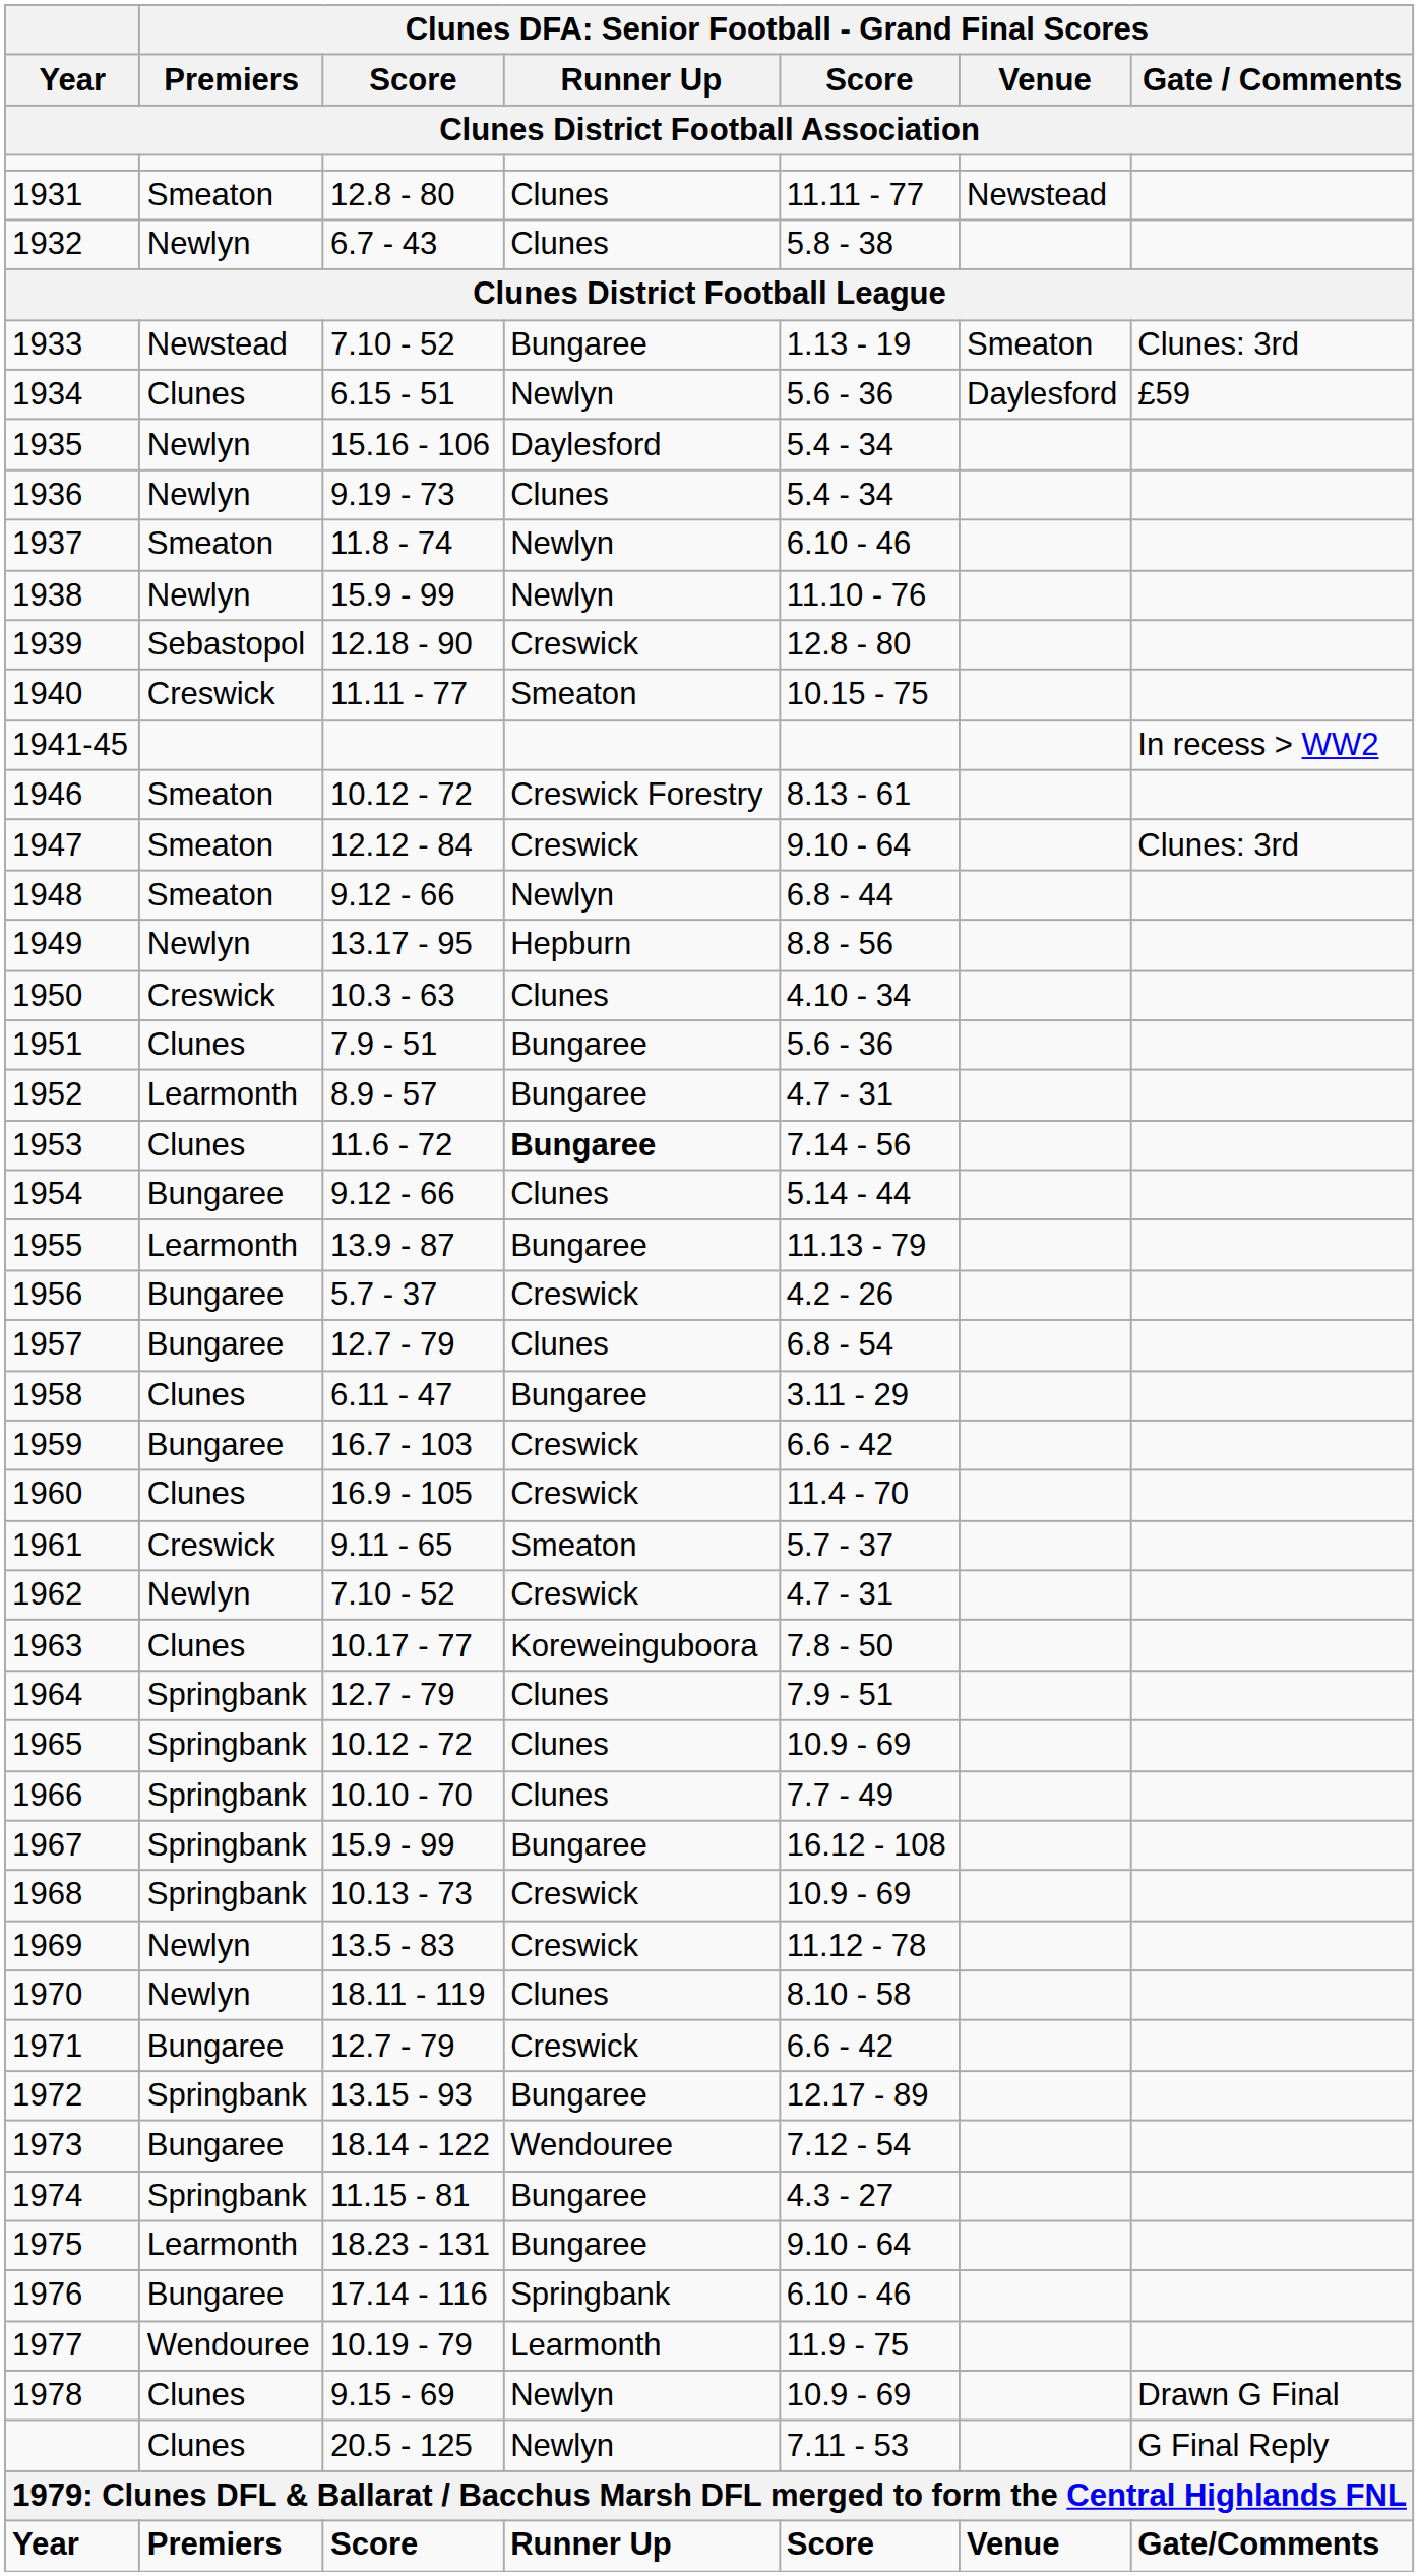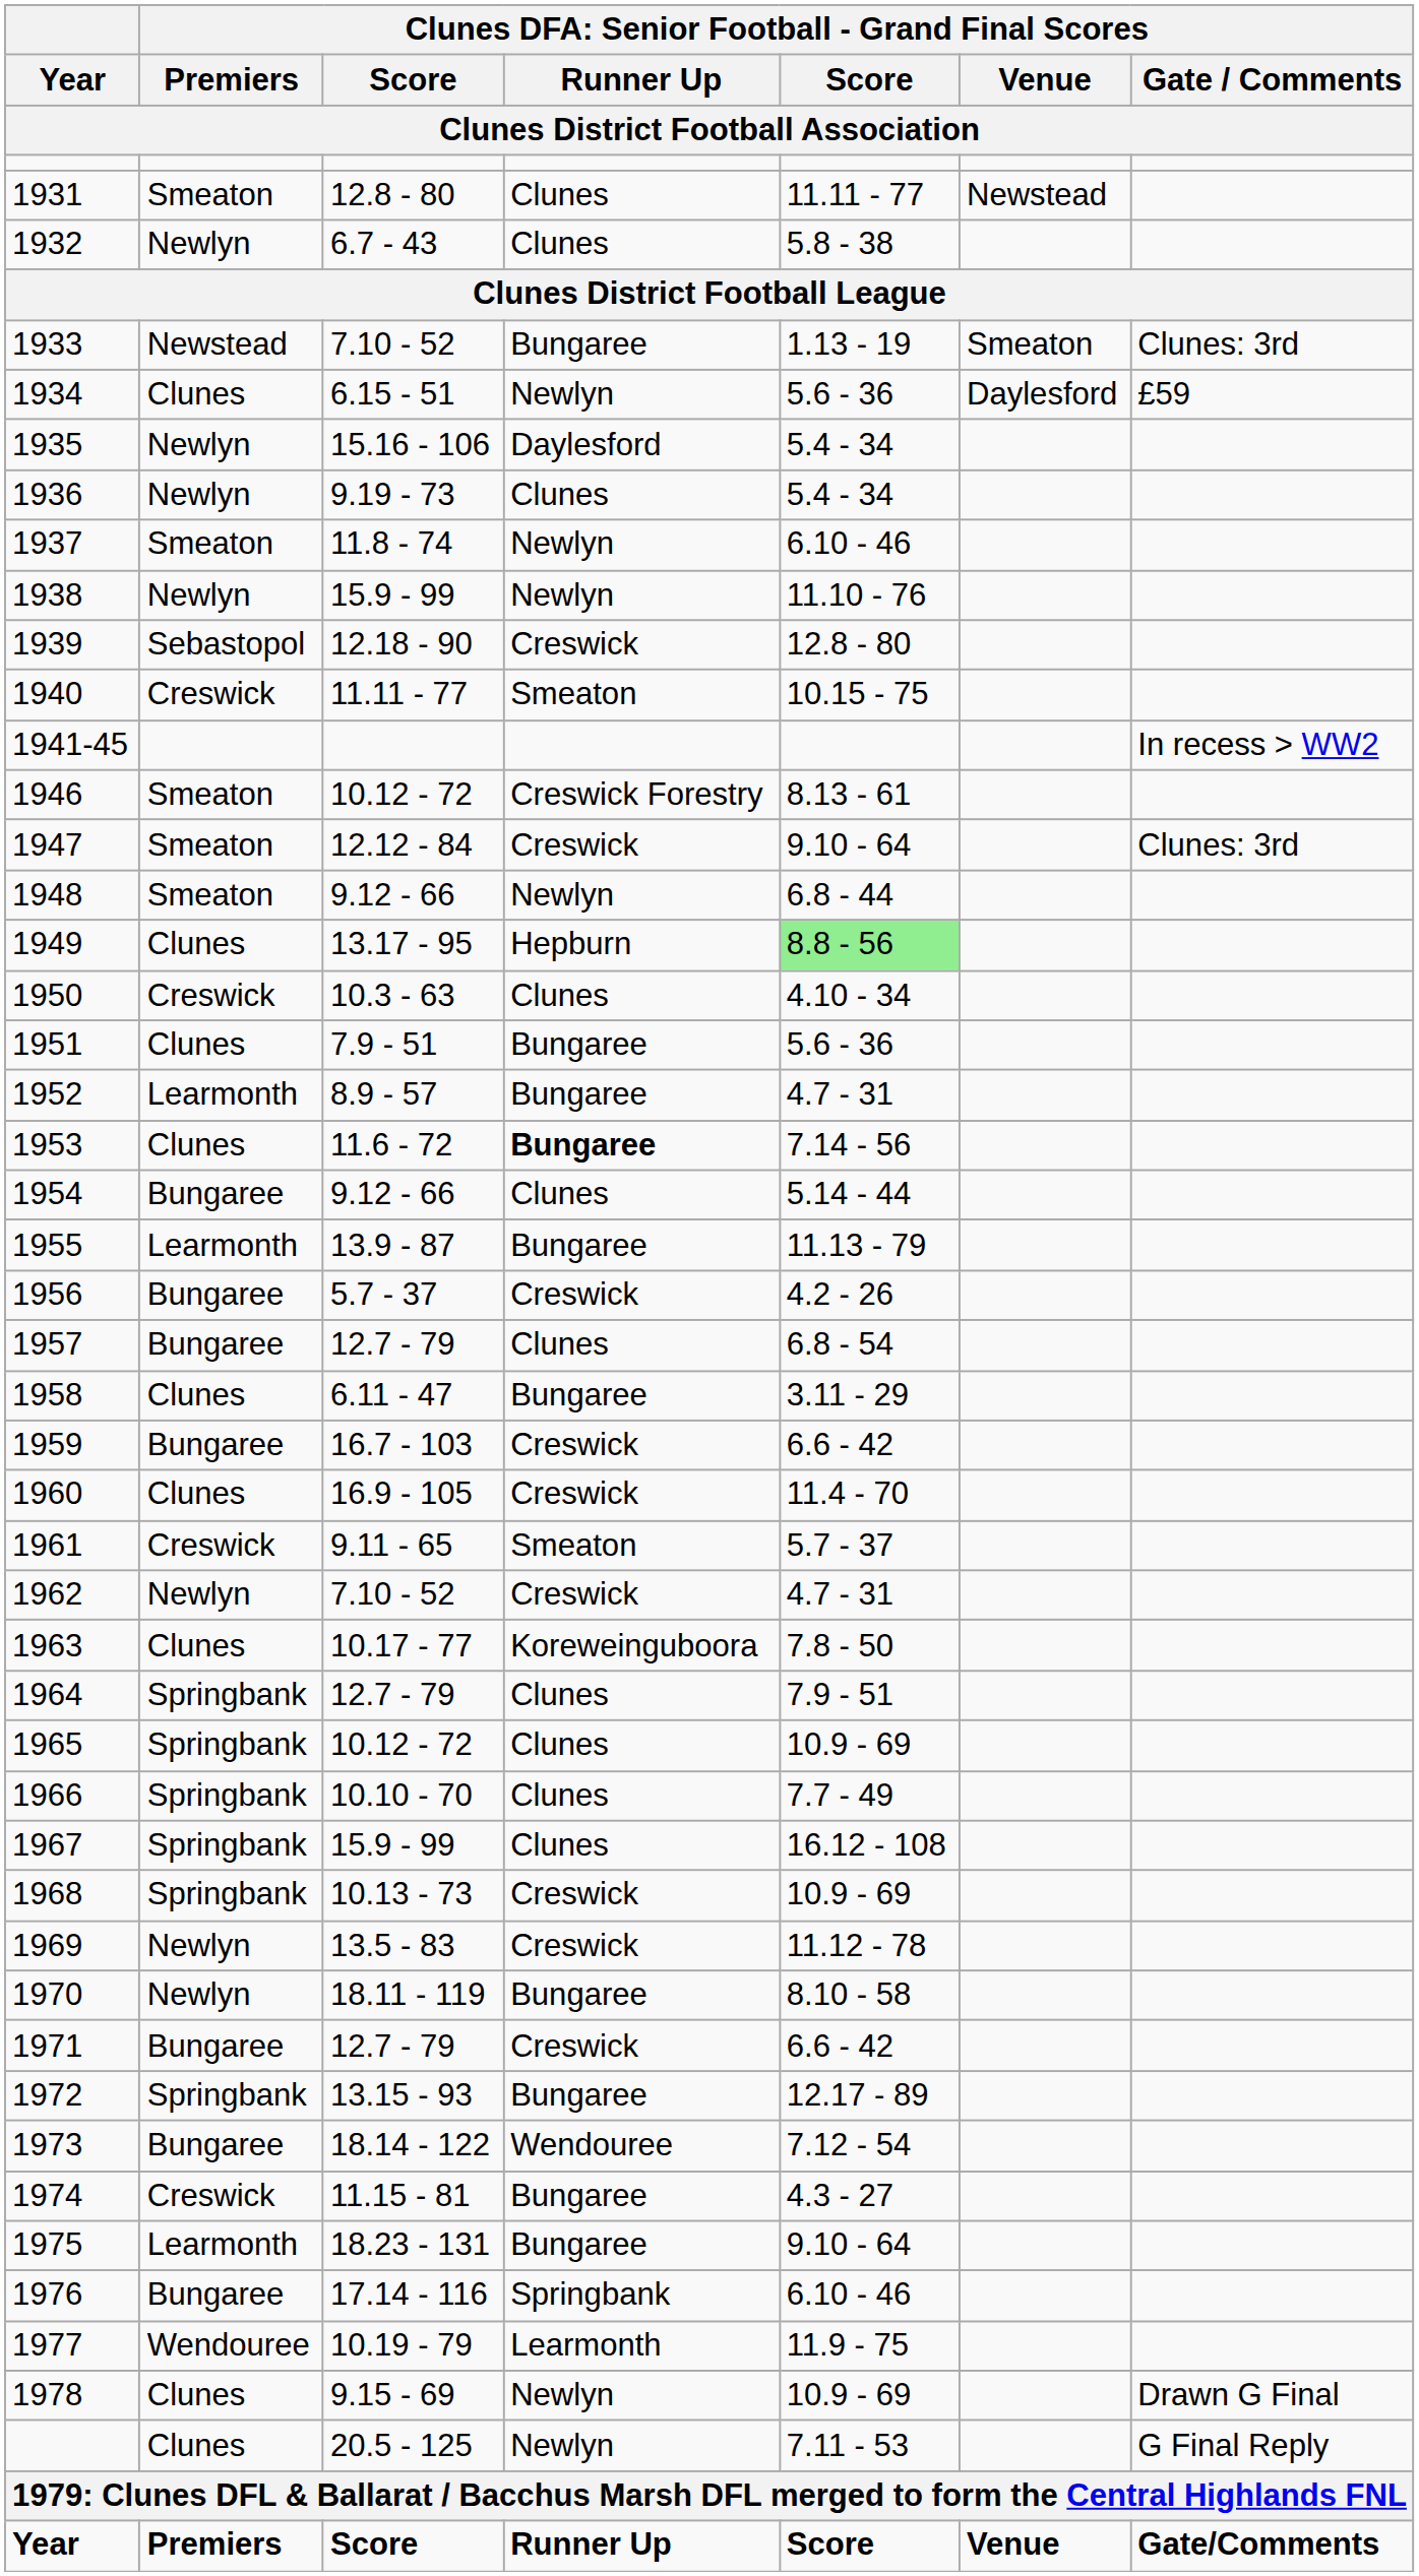 <table class="wikitable collapsible collapsed">
 <tr>
 <th></th>
 <th colspan=9>Clunes DFA: Senior Football - Grand Final Scores</th>
 </tr>
 <tr>
 <th>Year</th>
 <th><span><strong>Premiers</strong></span></th>
 <th>Score</th>
 <th>Runner Up</th>
 <th>Score</th>
 <th>Venue</th>
 <th>Gate / Comments</th>
 </tr>
 <tr>
 <th colspan=10>Clunes District Football Association</th>
 </tr>
 <tr>
 <td></td>
 <td></td>
 <td></td>
 <td></td>
 <td></td>
 <td></td>
 <td></td>
 </tr>
 <tr>
 <td>1931</td>
 <td>Smeaton</td>
 <td>12.8 - 80</td>
 <td>Clunes</td>
 <td>11.11 - 77</td>
 <td>Newstead</td>
 <td></td>
 </tr>
 <tr>
 <td>1932</td>
 <td>Newlyn</td>
 <td>6.7 - 43</td>
 <td>Clunes</td>
 <td>5.8 - 38</td>
 <td></td>
 <td></td>
 </tr>
 <tr>
 <th colspan=10>Clunes District Football League</th>
 </tr>
 <tr>
 <td>1933</td>
 <td>Newstead</td>
 <td>7.10 - 52</td>
 <td>Bungaree</td>
 <td>1.13 - 19</td>
 <td>Smeaton</td>
 <td>Clunes: 3rd</td>
 </tr>
 <tr>
 <td>1934</td>
 <td>Clunes</td>
 <td>6.15 - 51</td>
 <td>Newlyn</td>
 <td>5.6 - 36</td>
 <td>Daylesford</td>
 <td>£59</td>
 </tr>
 <tr>
 <td>1935</td>
 <td>Newlyn</td>
 <td>15.16 - 106</td>
 <td>Daylesford</td>
 <td>5.4 - 34</td>
 <td></td>
 <td></td>
 </tr>
 <tr>
 <td>1936</td>
 <td>Newlyn</td>
 <td>9.19 - 73</td>
 <td>Clunes</td>
 <td>5.4 - 34</td>
 <td></td>
 <td></td>
 </tr>
 <tr>
 <td>1937</td>
 <td>Smeaton</td>
 <td>11.8 - 74</td>
 <td>Newlyn</td>
 <td>6.10 - 46</td>
 <td></td>
 <td></td>
 </tr>
 <tr>
 <td>1938</td>
 <td>Newlyn</td>
 <td>15.9 - 99</td>
 <td>Newlyn</td>
 <td>11.10 - 76</td>
 <td></td>
 <td></td>
 </tr>
 <tr>
 <td>1939</td>
 <td>Sebastopol</td>
 <td>12.18 - 90</td>
 <td>Creswick</td>
 <td>12.8 - 80</td>
 <td></td>
 <td></td>
 </tr>
 <tr>
 <td>1940</td>
 <td>Creswick</td>
 <td>11.11 - 77</td>
 <td>Smeaton</td>
 <td>10.15 - 75</td>
 <td></td>
 <td></td>
 </tr>
 <tr>
 <td>1941-45</td>
 <td></td>
 <td></td>
 <td></td>
 <td></td>
 <td></td>
 <td>In recess > <a href='#'>WW2</a></td>
 </tr>
 <tr>
 <td>1946</td>
 <td>Smeaton</td>
 <td>10.12 - 72</td>
 <td>Creswick Forestry</td>
 <td>8.13 - 61</td>
 <td></td>
 <td></td>
 </tr>
 <tr>
 <td>1947</td>
 <td>Smeaton</td>
 <td>12.12 - 84</td>
 <td>Creswick</td>
 <td>9.10 - 64</td>
 <td></td>
 <td>Clunes: 3rd</td>
 </tr>
 <tr>
 <td>1948</td>
 <td>Smeaton</td>
 <td>9.12 - 66</td>
 <td>Newlyn</td>
 <td>6.8 - 44</td>
 <td></td>
 <td></td>
 </tr>
 <tr>
 <td>1949</td>
-<td>Newlyn</td>
+<td>Clunes</td>
 <td>13.17 - 95</td>
 <td>Hepburn</td>
-<td>8.8 - 56</td>
+<td style="background: lightgreen;">8.8 - 56</td>
 <td></td>
 <td></td>
 </tr>
 <tr>
 <td>1950</td>
 <td>Creswick</td>
 <td>10.3 - 63</td>
 <td>Clunes</td>
 <td>4.10 - 34</td>
 <td></td>
 <td></td>
 </tr>
 <tr>
 <td>1951</td>
 <td>Clunes</td>
 <td>7.9 - 51</td>
 <td>Bungaree</td>
 <td>5.6 - 36</td>
 <td></td>
 <td></td>
 </tr>
 <tr>
 <td>1952</td>
 <td>Learmonth</td>
 <td>8.9 - 57</td>
 <td>Bungaree</td>
 <td>4.7 - 31</td>
 <td></td>
 <td></td>
 </tr>
 <tr>
 <td>1953</td>
 <td>Clunes</td>
 <td>11.6 - 72</td>
 <td><strong>Bungaree</strong></td>
 <td>7.14 - 56</td>
 <td></td>
 <td></td>
 </tr>
 <tr>
 <td>1954</td>
 <td>Bungaree</td>
 <td>9.12 - 66</td>
 <td>Clunes</td>
 <td>5.14 - 44</td>
 <td></td>
 <td></td>
 </tr>
 <tr>
 <td>1955</td>
 <td>Learmonth</td>
 <td>13.9 - 87</td>
 <td>Bungaree</td>
 <td>11.13 - 79</td>
 <td></td>
 <td></td>
 </tr>
 <tr>
 <td>1956</td>
 <td>Bungaree</td>
 <td>5.7 - 37</td>
 <td>Creswick</td>
 <td>4.2 - 26</td>
 <td></td>
 <td></td>
 </tr>
 <tr>
 <td>1957</td>
 <td>Bungaree</td>
 <td>12.7 - 79</td>
 <td>Clunes</td>
 <td>6.8 - 54</td>
 <td></td>
 <td></td>
 </tr>
 <tr>
 <td>1958</td>
 <td>Clunes</td>
 <td>6.11 - 47</td>
 <td>Bungaree</td>
 <td>3.11 - 29</td>
 <td></td>
 <td></td>
 </tr>
 <tr>
 <td>1959</td>
 <td>Bungaree</td>
 <td>16.7 - 103</td>
 <td>Creswick</td>
 <td>6.6 - 42</td>
 <td></td>
 <td></td>
 </tr>
 <tr>
 <td>1960</td>
 <td>Clunes</td>
 <td>16.9 - 105</td>
 <td>Creswick</td>
 <td>11.4 - 70</td>
 <td></td>
 <td></td>
 </tr>
 <tr>
 <td>1961</td>
 <td>Creswick</td>
 <td>9.11 - 65</td>
 <td>Smeaton</td>
 <td>5.7 - 37</td>
 <td></td>
 <td></td>
 </tr>
 <tr>
 <td>1962</td>
 <td>Newlyn</td>
 <td>7.10 - 52</td>
 <td>Creswick</td>
 <td>4.7 - 31</td>
 <td></td>
 <td></td>
 </tr>
 <tr>
 <td>1963</td>
 <td>Clunes</td>
 <td>10.17 - 77</td>
 <td>Koreweinguboora</td>
 <td>7.8 - 50</td>
 <td></td>
 <td></td>
 </tr>
 <tr>
 <td>1964</td>
 <td>Springbank</td>
 <td>12.7 - 79</td>
 <td>Clunes</td>
 <td>7.9 - 51</td>
 <td></td>
 <td></td>
 </tr>
 <tr>
 <td>1965</td>
 <td>Springbank</td>
 <td>10.12 - 72</td>
 <td>Clunes</td>
 <td>10.9 - 69</td>
 <td></td>
 <td></td>
 </tr>
 <tr>
 <td>1966</td>
 <td>Springbank</td>
 <td>10.10 - 70</td>
 <td>Clunes</td>
 <td>7.7 - 49</td>
 <td></td>
 <td></td>
 </tr>
 <tr>
 <td>1967</td>
 <td>Springbank</td>
 <td>15.9 - 99</td>
-<td>Bungaree</td>
+<td>Clunes</td>
 <td>16.12 - 108</td>
 <td></td>
 <td></td>
 </tr>
 <tr>
 <td>1968</td>
 <td>Springbank</td>
 <td>10.13 - 73</td>
 <td>Creswick</td>
 <td>10.9 - 69</td>
 <td></td>
 <td></td>
 </tr>
 <tr>
 <td>1969</td>
 <td>Newlyn</td>
 <td>13.5 - 83</td>
 <td>Creswick</td>
 <td>11.12 - 78</td>
 <td></td>
 <td></td>
 </tr>
 <tr>
 <td>1970</td>
 <td>Newlyn</td>
 <td>18.11 - 119</td>
-<td>Clunes</td>
+<td>Bungaree</td>
 <td>8.10 - 58</td>
 <td></td>
 <td></td>
 </tr>
 <tr>
 <td>1971</td>
 <td>Bungaree</td>
 <td>12.7 - 79</td>
 <td>Creswick</td>
 <td>6.6 - 42</td>
 <td></td>
 <td></td>
 </tr>
 <tr>
 <td>1972</td>
 <td>Springbank</td>
 <td>13.15 - 93</td>
 <td>Bungaree</td>
 <td>12.17 - 89</td>
 <td></td>
 <td></td>
 </tr>
 <tr>
 <td>1973</td>
 <td>Bungaree</td>
 <td>18.14 - 122</td>
 <td>Wendouree</td>
 <td>7.12 - 54</td>
 <td></td>
 <td></td>
 </tr>
 <tr>
 <td>1974</td>
-<td>Springbank</td>
+<td>Creswick</td>
 <td>11.15 - 81</td>
 <td>Bungaree</td>
 <td>4.3 - 27</td>
 <td></td>
 <td></td>
 </tr>
 <tr>
 <td>1975</td>
 <td>Learmonth</td>
 <td>18.23 - 131</td>
 <td>Bungaree</td>
 <td>9.10 - 64</td>
 <td></td>
 <td></td>
 </tr>
 <tr>
 <td>1976</td>
 <td>Bungaree</td>
 <td>17.14 - 116</td>
 <td>Springbank</td>
 <td>6.10 - 46</td>
 <td></td>
 <td></td>
 </tr>
 <tr>
 <td>1977</td>
 <td>Wendouree</td>
 <td>10.19 - 79</td>
 <td>Learmonth</td>
 <td>11.9 - 75</td>
 <td></td>
 <td></td>
 </tr>
 <tr>
 <td>1978</td>
 <td>Clunes</td>
 <td>9.15 - 69</td>
 <td>Newlyn</td>
 <td>10.9 - 69</td>
 <td></td>
 <td>Drawn G Final</td>
 </tr>
 <tr>
 <td></td>
 <td>Clunes</td>
 <td>20.5 - 125</td>
 <td>Newlyn</td>
 <td>7.11 - 53</td>
 <td></td>
 <td>G Final Reply</td>
 </tr>
 <tr>
 <th colspan=10>1979: Clunes DFL & Ballarat / Bacchus Marsh DFL merged to form the <a href='#'>Central Highlands FNL</a></th>
 </tr>
 <tr>
 <td><strong>Year</strong></td>
 <td><span><strong>Premiers</strong></span></td>
 <td><strong>Score</strong></td>
 <td><strong>Runner Up</strong></td>
 <td><strong>Score</strong></td>
 <td><strong>Venue</strong></td>
 <td><strong>Gate/Comments</strong></td>
 </tr>
 <tr>
 </tr>
 </table>
